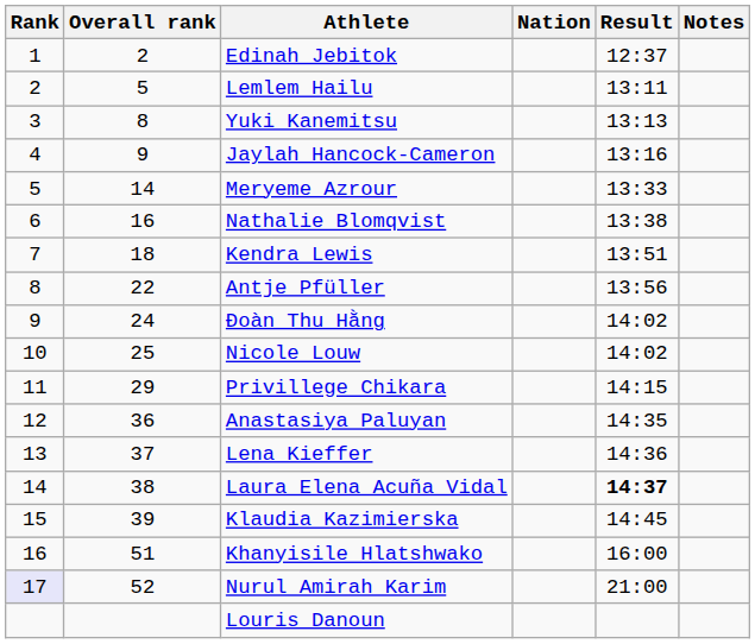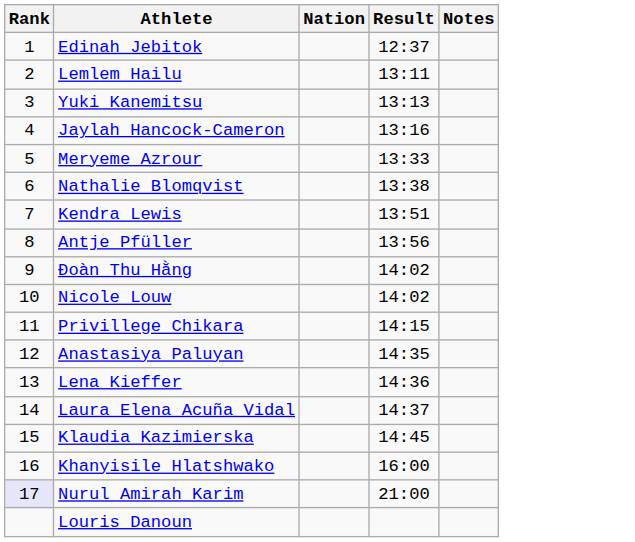 <table class="wikitable sortable" style="text-align:center">
 <tr>
 <th>Rank</th>
-<th>Overall rank</th>
 <th>Athlete</th>
 <th>Nation</th>
 <th>Result</th>
 <th>Notes</th>
 </tr>
 <tr>
 <td>1</td>
-<td>2</td>
 <td align=left><a href='#'>Edinah Jebitok</a></td>
 <td align=left></td>
 <td>12:37</td>
 <td></td>
 </tr>
 <tr>
 <td>2</td>
-<td>5</td>
 <td align=left><a href='#'>Lemlem Hailu</a></td>
 <td align=left></td>
 <td>13:11</td>
 <td></td>
 </tr>
 <tr>
 <td>3</td>
-<td>8</td>
 <td align=left><a href='#'>Yuki Kanemitsu</a></td>
 <td align=left></td>
 <td>13:13</td>
 <td></td>
 </tr>
 <tr>
 <td>4</td>
-<td>9</td>
 <td align=left><a href='#'>Jaylah Hancock-Cameron</a></td>
 <td align=left></td>
 <td>13:16</td>
 <td></td>
 </tr>
 <tr>
 <td>5</td>
-<td>14</td>
 <td align=left><a href='#'>Meryeme Azrour</a></td>
 <td align=left></td>
 <td>13:33</td>
 <td></td>
 </tr>
 <tr>
 <td>6</td>
-<td>16</td>
 <td align=left><a href='#'>Nathalie Blomqvist</a></td>
 <td align=left></td>
 <td>13:38</td>
 <td></td>
 </tr>
 <tr>
 <td>7</td>
-<td>18</td>
 <td align=left><a href='#'>Kendra Lewis</a></td>
 <td align=left></td>
 <td>13:51</td>
 <td></td>
 </tr>
 <tr>
 <td>8</td>
-<td>22</td>
 <td align=left><a href='#'>Antje Pfüller</a></td>
 <td align=left></td>
 <td>13:56</td>
 <td></td>
 </tr>
 <tr>
 <td>9</td>
-<td>24</td>
 <td align=left><a href='#'>Đoàn Thu Hằng</a></td>
 <td align=left></td>
 <td>14:02</td>
 <td></td>
 </tr>
 <tr>
 <td>10</td>
-<td>25</td>
 <td align=left><a href='#'>Nicole Louw</a></td>
 <td align=left></td>
 <td>14:02</td>
 <td></td>
 </tr>
 <tr>
 <td>11</td>
-<td>29</td>
 <td align=left><a href='#'>Privillege Chikara</a></td>
 <td align=left></td>
 <td>14:15</td>
 <td></td>
 </tr>
 <tr>
 <td>12</td>
-<td>36</td>
 <td align=left><a href='#'>Anastasiya Paluyan</a></td>
 <td align=left></td>
 <td>14:35</td>
 <td></td>
 </tr>
 <tr>
 <td>13</td>
-<td>37</td>
 <td align=left><a href='#'>Lena Kieffer</a></td>
 <td align=left></td>
 <td>14:36</td>
 <td></td>
 </tr>
 <tr>
 <td>14</td>
-<td>38</td>
 <td align=left><a href='#'>Laura Elena Acuña Vidal</a></td>
 <td align=left></td>
-<td><strong>14:37</strong></td>
+<td>14:37</td>
 <td></td>
 </tr>
 <tr>
 <td>15</td>
-<td>39</td>
 <td align=left><a href='#'>Klaudia Kazimierska</a></td>
 <td align=left></td>
 <td>14:45</td>
 <td></td>
 </tr>
 <tr>
 <td>16</td>
-<td>51</td>
 <td align=left><a href='#'>Khanyisile Hlatshwako</a></td>
 <td align=left></td>
 <td>16:00</td>
 <td></td>
 </tr>
 <tr>
 <td style="background: lavender;">17</td>
-<td>52</td>
 <td align=left><a href='#'>Nurul Amirah Karim</a></td>
 <td align=left></td>
 <td>21:00</td>
 <td></td>
 </tr>
 <tr>
 <td></td>
-<td></td>
 <td align=left><a href='#'>Louris Danoun</a></td>
 <td align=left></td>
 <td></td>
 <td></td>
 </tr>
 </table>
